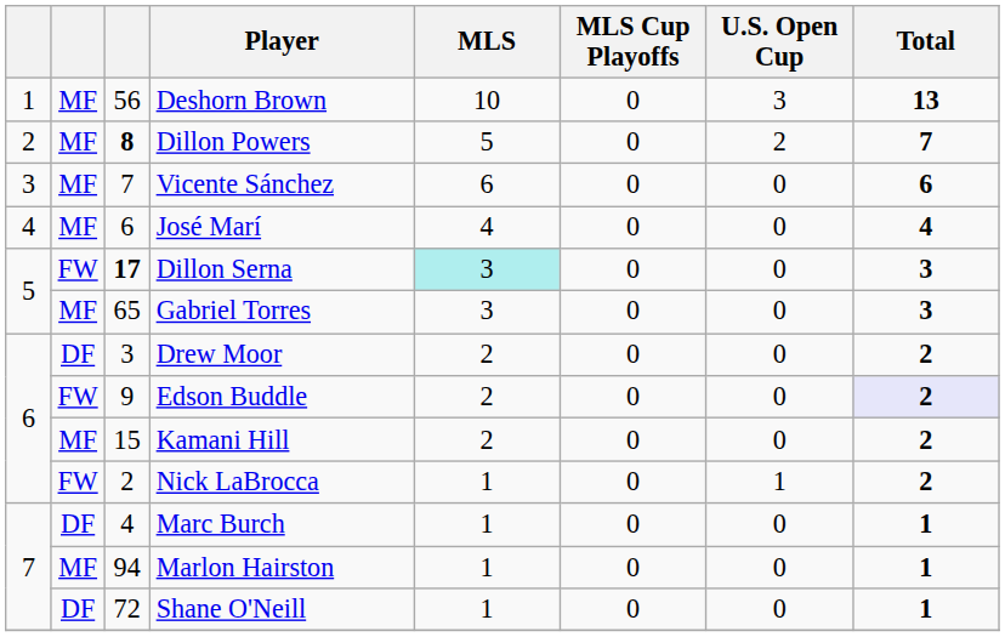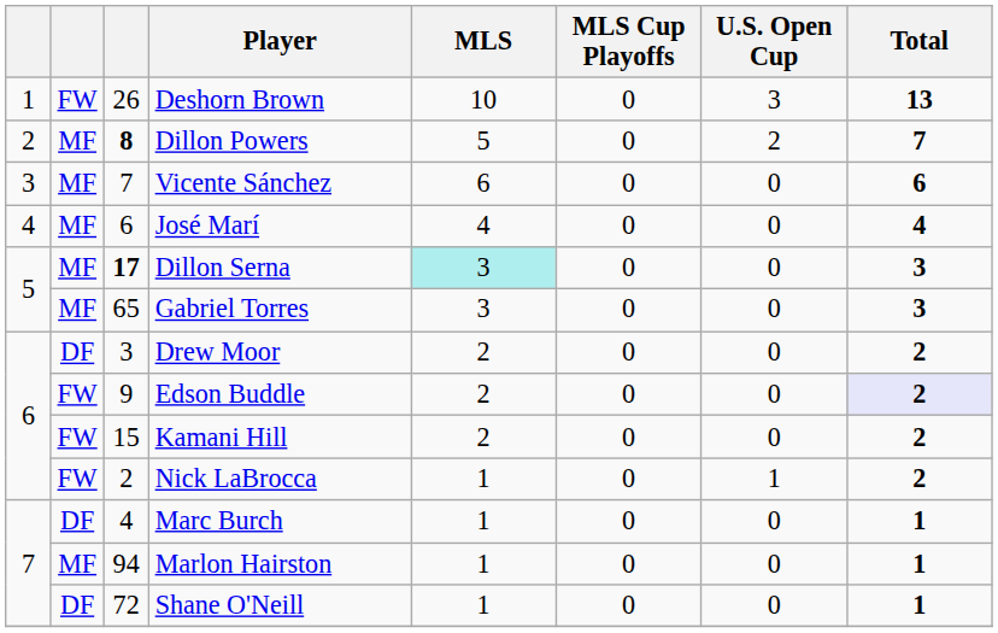 <table class="wikitable" style="text-align:center;">
 <tr>
 <th width="20"></th>
 <th width="20"></th>
 <th width="20"></th>
 <th width="150">Player</th>
 <th width="80">MLS</th>
 <th width="80">MLS Cup Playoffs</th>
 <th width="80">U.S. Open Cup</th>
 <th width="80">Total</th>
 </tr>
 <tr>
 <td rowspan=1>1</td>
-<td><a href='#'>MF</a></td>
-<td>56</td>
+<td><a href='#'>FW</a></td>
+<td>26</td>
 <td align=left><a href='#'>Deshorn Brown</a></td>
 <td>10</td>
 <td>0</td>
 <td>3</td>
 <td><strong>13</strong></td>
 </tr>
 <tr>
 <td rowspan=1>2</td>
 <td><a href='#'>MF</a></td>
 <td><strong>8</strong></td>
 <td align=left><a href='#'>Dillon Powers</a></td>
 <td>5</td>
 <td>0</td>
 <td>2</td>
 <td><strong>7</strong></td>
 </tr>
 <tr>
 <td rowspan=1>3</td>
 <td><a href='#'>MF</a></td>
 <td>7</td>
 <td align=left><a href='#'>Vicente Sánchez</a></td>
 <td>6</td>
 <td>0</td>
 <td>0</td>
 <td><strong>6</strong></td>
 </tr>
 <tr>
 <td rowspan=1>4</td>
 <td><a href='#'>MF</a></td>
 <td>6</td>
 <td align=left><a href='#'>José Marí</a></td>
 <td>4</td>
 <td>0</td>
 <td>0</td>
 <td><strong>4</strong></td>
 </tr>
 <tr>
 <td rowspan=2>5</td>
-<td><a href='#'>FW</a></td>
+<td><a href='#'>MF</a></td>
 <td><strong>17</strong></td>
 <td align=left><a href='#'>Dillon Serna</a></td>
 <td style="background: paleturquoise;">3</td>
 <td>0</td>
 <td>0</td>
 <td><strong>3</strong></td>
 </tr>
 <tr>
 <td><a href='#'>MF</a></td>
 <td>65</td>
 <td align=left><a href='#'>Gabriel Torres</a></td>
 <td>3</td>
 <td>0</td>
 <td>0</td>
 <td><strong>3</strong></td>
 </tr>
 <tr>
 <td rowspan=4>6</td>
 <td><a href='#'>DF</a></td>
 <td>3</td>
 <td align=left><a href='#'>Drew Moor</a></td>
 <td>2</td>
 <td>0</td>
 <td>0</td>
 <td><strong>2</strong></td>
 </tr>
 <tr>
 <td><a href='#'>FW</a></td>
 <td>9</td>
 <td align=left><a href='#'>Edson Buddle</a></td>
 <td>2</td>
 <td>0</td>
 <td>0</td>
 <td style="background: lavender;"><strong>2</strong></td>
 </tr>
 <tr>
-<td><a href='#'>MF</a></td>
+<td><a href='#'>FW</a></td>
 <td>15</td>
 <td align=left><a href='#'>Kamani Hill</a></td>
 <td>2</td>
 <td>0</td>
 <td>0</td>
 <td><strong>2</strong></td>
 </tr>
 <tr>
 <td><a href='#'>FW</a></td>
 <td>2</td>
 <td align=left><a href='#'>Nick LaBrocca</a></td>
 <td>1</td>
 <td>0</td>
 <td>1</td>
 <td><strong>2</strong></td>
 </tr>
 <tr>
 <td rowspan=3>7</td>
 <td><a href='#'>DF</a></td>
 <td>4</td>
 <td align=left><a href='#'>Marc Burch</a></td>
 <td>1</td>
 <td>0</td>
 <td>0</td>
 <td><strong>1</strong></td>
 </tr>
 <tr>
 <td><a href='#'>MF</a></td>
 <td>94</td>
 <td align=left><a href='#'>Marlon Hairston</a></td>
 <td>1</td>
 <td>0</td>
 <td>0</td>
 <td><strong>1</strong></td>
 </tr>
 <tr>
 <td><a href='#'>DF</a></td>
 <td>72</td>
 <td align=left><a href='#'>Shane O'Neill</a></td>
 <td>1</td>
 <td>0</td>
 <td>0</td>
 <td><strong>1</strong></td>
 </tr>
 <tr>
 </tr>
 </table>
